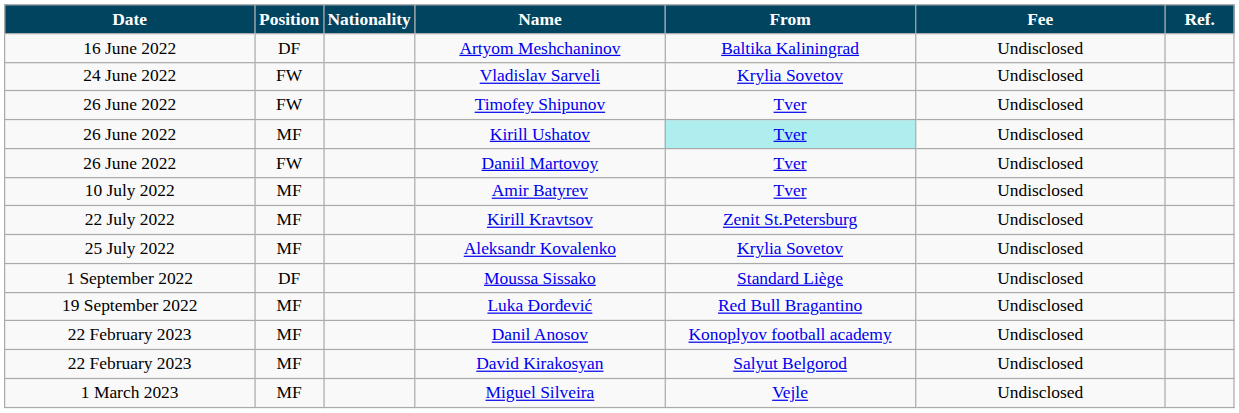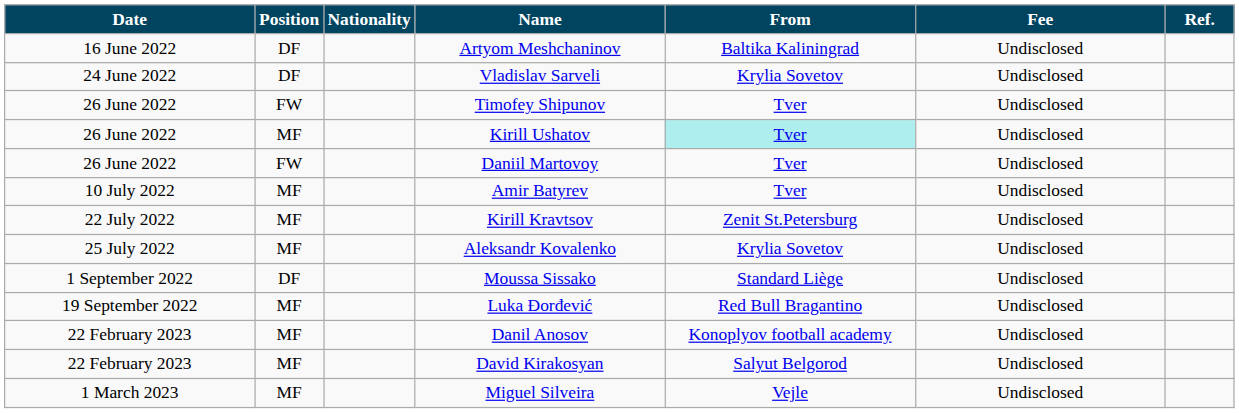 <table class="wikitable"  style="text-align:center; font-size:90%; ">
 <tr>
 <th style="background:#004460; color:white; width:200px;">Date</th>
 <th style="background:#004460; color:white; width:50px;">Position</th>
 <th style="background:#004460; color:white; width:505x;">Nationality</th>
 <th style="background:#004460; color:white; width:200px;">Name</th>
 <th style="background:#004460; color:white; width:200px;">From</th>
 <th style="background:#004460; color:white; width:200px;">Fee</th>
 <th style="background:#004460; color:white; width:50px;">Ref.</th>
 </tr>
 <tr>
 <td>16 June 2022</td>
 <td>DF</td>
 <td></td>
 <td><a href='#'>Artyom Meshchaninov</a></td>
 <td><a href='#'>Baltika Kaliningrad</a></td>
 <td>Undisclosed</td>
 <td></td>
 </tr>
 <tr>
 <td>24 June 2022</td>
-<td>FW</td>
+<td>DF</td>
 <td></td>
 <td><a href='#'>Vladislav Sarveli</a></td>
 <td><a href='#'>Krylia Sovetov</a></td>
 <td>Undisclosed</td>
 <td></td>
 </tr>
 <tr>
 <td>26 June 2022</td>
 <td>FW</td>
 <td></td>
 <td><a href='#'>Timofey Shipunov</a></td>
 <td><a href='#'>Tver</a></td>
 <td>Undisclosed</td>
 <td></td>
 </tr>
 <tr>
 <td>26 June 2022</td>
 <td>MF</td>
 <td></td>
 <td><a href='#'>Kirill Ushatov</a></td>
 <td style="background: paleturquoise;"><a href='#'>Tver</a></td>
 <td>Undisclosed</td>
 <td></td>
 </tr>
 <tr>
 <td>26 June 2022</td>
 <td>FW</td>
 <td></td>
 <td><a href='#'>Daniil Martovoy</a></td>
 <td><a href='#'>Tver</a></td>
 <td>Undisclosed</td>
 <td></td>
 </tr>
 <tr>
 <td>10 July 2022</td>
 <td>MF</td>
 <td></td>
 <td><a href='#'>Amir Batyrev</a></td>
 <td><a href='#'>Tver</a></td>
 <td>Undisclosed</td>
 <td></td>
 </tr>
 <tr>
 <td>22 July 2022</td>
 <td>MF</td>
 <td></td>
 <td><a href='#'>Kirill Kravtsov</a></td>
 <td><a href='#'>Zenit St.Petersburg</a></td>
 <td>Undisclosed</td>
 <td></td>
 </tr>
 <tr>
 <td>25 July 2022</td>
 <td>MF</td>
 <td></td>
 <td><a href='#'>Aleksandr Kovalenko</a></td>
 <td><a href='#'>Krylia Sovetov</a></td>
 <td>Undisclosed</td>
 <td></td>
 </tr>
 <tr>
 <td>1 September 2022</td>
 <td>DF</td>
 <td></td>
 <td><a href='#'>Moussa Sissako</a></td>
 <td><a href='#'>Standard Liège</a></td>
 <td>Undisclosed</td>
 <td></td>
 </tr>
 <tr>
 <td>19 September 2022</td>
 <td>MF</td>
 <td></td>
 <td><a href='#'>Luka Đorđević</a></td>
 <td><a href='#'>Red Bull Bragantino</a></td>
 <td>Undisclosed</td>
 <td></td>
 </tr>
 <tr>
 <td>22 February 2023</td>
 <td>MF</td>
 <td></td>
 <td><a href='#'>Danil Anosov</a></td>
 <td><a href='#'>Konoplyov football academy</a></td>
 <td>Undisclosed</td>
 <td></td>
 </tr>
 <tr>
 <td>22 February 2023</td>
 <td>MF</td>
 <td></td>
 <td><a href='#'>David Kirakosyan</a></td>
 <td><a href='#'>Salyut Belgorod</a></td>
 <td>Undisclosed</td>
 <td></td>
 </tr>
 <tr>
 <td>1 March 2023</td>
 <td>MF</td>
 <td></td>
 <td><a href='#'>Miguel Silveira</a></td>
 <td><a href='#'>Vejle</a></td>
 <td>Undisclosed</td>
 <td></td>
 </tr>
 </table>
